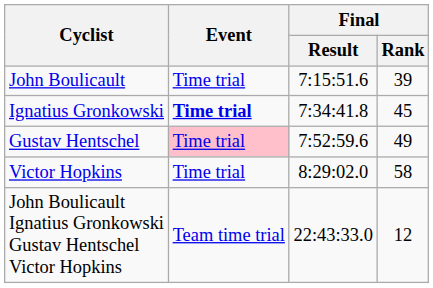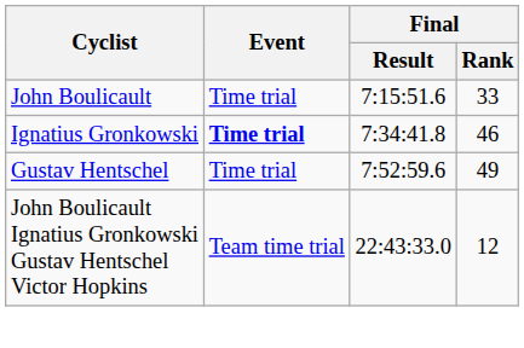 <table class=wikitable style="font-size:90%">
 <tr>
 <th rowspan=2>Cyclist</th>
 <th rowspan=2>Event</th>
 <th colspan=2>Final</th>
 </tr>
 <tr>
 <th>Result</th>
 <th>Rank</th>
 </tr>
 <tr>
 <td><a href='#'>John Boulicault</a></td>
 <td><a href='#'>Time trial</a></td>
 <td align=center>7:15:51.6</td>
-<td align=center>39</td>
+<td align=center>33</td>
 </tr>
 <tr>
 <td><a href='#'>Ignatius Gronkowski</a></td>
 <td><strong><a href='#'>Time trial</a></strong></td>
 <td align=center>7:34:41.8</td>
-<td align=center>45</td>
+<td align=center>46</td>
 </tr>
 <tr>
 <td><a href='#'>Gustav Hentschel</a></td>
-<td style="background: pink;"><a href='#'>Time trial</a></td>
+<td><a href='#'>Time trial</a></td>
 <td align=center>7:52:59.6</td>
 <td align=center>49</td>
-</tr>
-<tr>
-<td><a href='#'>Victor Hopkins</a></td>
-<td><a href='#'>Time trial</a></td>
-<td align=center>8:29:02.0</td>
-<td align=center>58</td>
 </tr>
 <tr>
 <td>John Boulicault <br> Ignatius Gronkowski <br> Gustav Hentschel <br> Victor Hopkins</td>
 <td><a href='#'>Team time trial</a></td>
 <td align=center>22:43:33.0</td>
 <td align=center>12</td>
 </tr>
 </table>
